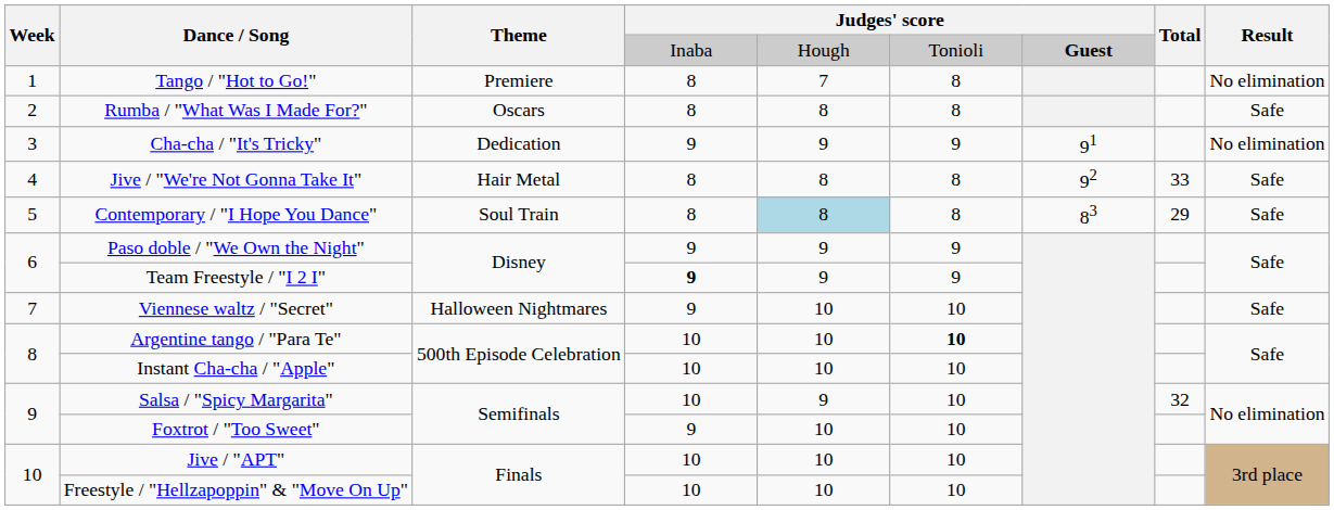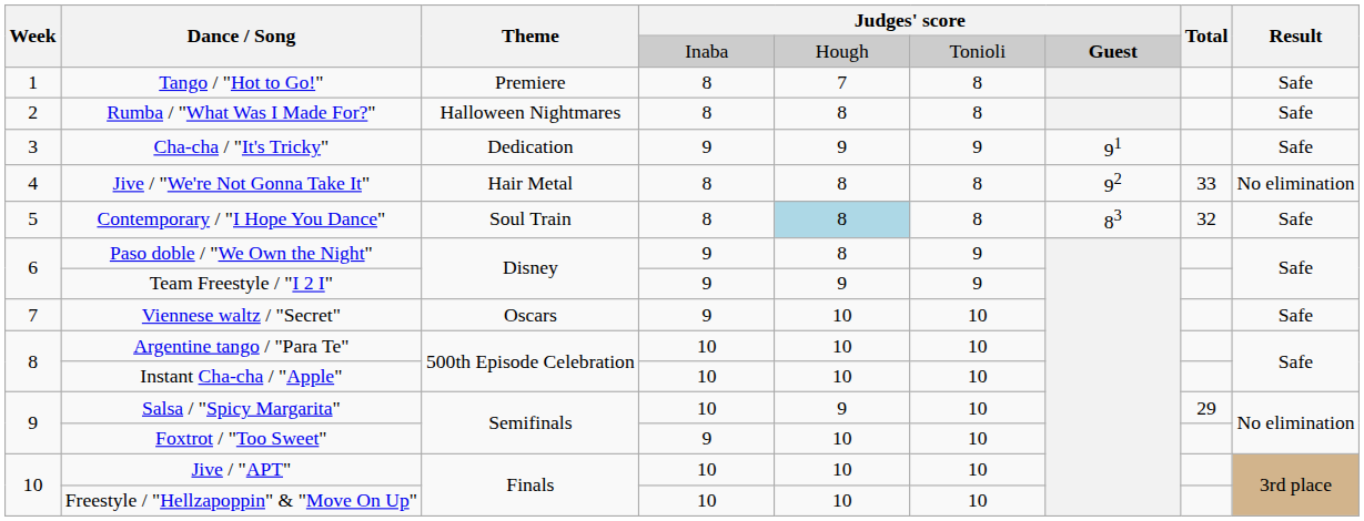 <table class="wikitable" style="text-align:center;">
 <tr style="text-align:center;">
 <th rowspan="2" bgcolor="#CCCCCC" align="Center">Week</th>
 <th rowspan="2" bgcolor="#CCCCCC" align="Center">Dance / Song</th>
 <th rowspan="2" bgcolor="#CCCCCC" align="Center">Theme</th>
 <th colspan="4" bgcolor="#CCCCCC" align="Center">Judges' score</th>
 <th rowspan="2">Total</th>
 <th rowspan="2" bgcolor="#CCCCCC" align="Center">Result</th>
 </tr>
 <tr>
 <td bgcolor="#CCCCCC" width="10%" align="center">Inaba</td>
 <td bgcolor="#CCCCCC" width="10%" align="center">Hough</td>
 <td bgcolor="#CCCCCC" width="10%" align="center">Tonioli</td>
 <td bgcolor="#CCCCCC" width="10%" align="center"><strong>Guest</strong></td>
 </tr>
 <tr>
 <td>1</td>
 <td><a href='#'>Tango</a> / "<a href='#'>Hot to Go!</a>"</td>
 <td>Premiere</td>
 <td>8</td>
 <td>7</td>
 <td>8</td>
 <th></th>
 <td><strong></strong></td>
-<td>No elimination</td>
+<td>Safe</td>
 </tr>
 <tr>
 <td>2</td>
 <td><a href='#'>Rumba</a> / "<a href='#'>What Was I Made For?</a>"</td>
-<td>Oscars</td>
+<td>Halloween Nightmares</td>
 <td>8</td>
 <td>8</td>
 <td>8</td>
 <th></th>
 <td><strong></strong></td>
 <td>Safe</td>
 </tr>
 <tr>
 <td>3</td>
 <td><a href='#'>Cha-cha</a> / "<a href='#'>It's Tricky</a>"</td>
 <td>Dedication</td>
 <td>9</td>
 <td>9</td>
 <td>9</td>
 <td>9<sup>1</sup></td>
 <td><strong></strong></td>
-<td>No elimination</td>
+<td>Safe</td>
 </tr>
 <tr>
 <td>4</td>
 <td><a href='#'>Jive</a> / "<a href='#'>We're Not Gonna Take It</a>"</td>
 <td>Hair Metal</td>
 <td>8</td>
 <td>8</td>
 <td>8</td>
 <td>9<sup>2</sup></td>
 <td>33</td>
-<td>Safe</td>
+<td>No elimination</td>
 </tr>
 <tr>
 <td>5</td>
 <td><a href='#'>Contemporary</a> / "<a href='#'>I Hope You Dance</a>"</td>
 <td>Soul Train</td>
 <td>8</td>
 <td style="background: lightblue;">8</td>
 <td>8</td>
 <td>8<sup>3</sup></td>
-<td>29</td>
+<td>32</td>
 <td>Safe</td>
 </tr>
 <tr>
 <td rowspan="2">6</td>
 <td><a href='#'>Paso doble</a> / "<a href='#'>We Own the Night</a>"</td>
 <td rowspan="2">Disney</td>
 <td>9</td>
-<td>9</td>
+<td>8</td>
 <td>9</td>
 <th rowspan="9"></th>
 <td><strong></strong></td>
 <td rowspan="2">Safe</td>
 </tr>
 <tr>
 <td>Team Freestyle / "<a href='#'>I 2 I</a>"</td>
-<td><strong>9</strong></td>
+<td>9</td>
 <td>9</td>
 <td>9</td>
 <td><strong></strong></td>
 </tr>
 <tr>
 <td>7</td>
 <td><a href='#'>Viennese waltz</a> / "Secret"</td>
-<td>Halloween Nightmares</td>
+<td>Oscars</td>
 <td>9</td>
 <td>10</td>
 <td>10</td>
 <td><strong></strong></td>
 <td>Safe</td>
 </tr>
 <tr>
 <td rowspan="2">8</td>
 <td><a href='#'>Argentine tango</a> / "Para Te"</td>
 <td rowspan="2">500th Episode Celebration</td>
 <td>10</td>
 <td>10</td>
-<td><strong>10</strong></td>
+<td>10</td>
 <td><strong></strong></td>
 <td rowspan="2">Safe</td>
 </tr>
 <tr>
 <td>Instant <a href='#'>Cha-cha</a> / "<a href='#'>Apple</a>"</td>
 <td>10</td>
 <td>10</td>
 <td>10</td>
 <td><strong></strong></td>
 </tr>
 <tr>
 <td rowspan="2">9</td>
 <td><a href='#'>Salsa</a> / "<a href='#'>Spicy Margarita</a>"</td>
 <td rowspan="2">Semifinals</td>
 <td>10</td>
 <td>9</td>
 <td>10</td>
-<td>32</td>
+<td>29</td>
 <td rowspan="2">No elimination</td>
 </tr>
 <tr>
 <td><a href='#'>Foxtrot</a> / "<a href='#'>Too Sweet</a>"</td>
 <td>9</td>
 <td>10</td>
 <td>10</td>
 <td><strong></strong></td>
 </tr>
 <tr>
 <td rowspan="2">10</td>
 <td><a href='#'>Jive</a> / "<a href='#'>APT</a>"</td>
 <td rowspan="2">Finals</td>
 <td>10</td>
 <td>10</td>
 <td>10</td>
 <td><strong></strong></td>
 <td rowspan="2" bgcolor="tan">3rd place</td>
 </tr>
 <tr>
 <td>Freestyle / "<a href='#'>Hellzapoppin</a>" & "<a href='#'>Move On Up</a>"</td>
 <td>10</td>
 <td>10</td>
 <td>10</td>
 <td><strong></strong></td>
 </tr>
 </table>
